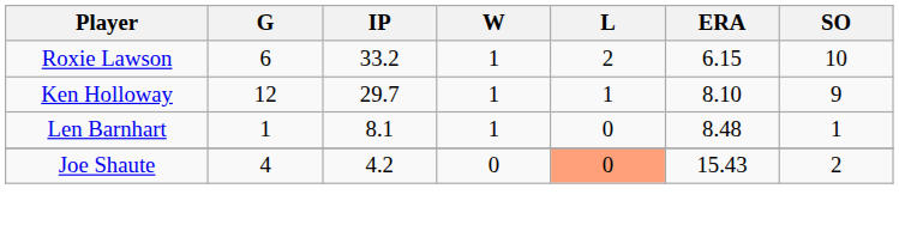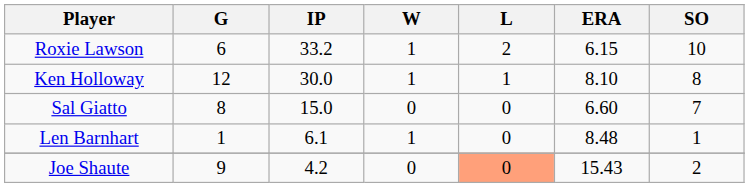 <table class="wikitable sortable">
 <tr>
 <th bgcolor="#DDDDFF" width="16%">Player</th>
 <th bgcolor="#DDDDFF" width="9%">G</th>
 <th bgcolor="#DDDDFF" width="9%">IP</th>
 <th bgcolor="#DDDDFF" width="9%">W</th>
 <th bgcolor="#DDDDFF" width="9%">L</th>
 <th bgcolor="#DDDDFF" width="9%">ERA</th>
 <th bgcolor="#DDDDFF" width="9%">SO</th>
 </tr>
 <tr align="center">
 <td><a href='#'>Roxie Lawson</a></td>
 <td>6</td>
 <td>33.2</td>
 <td>1</td>
 <td>2</td>
 <td>6.15</td>
 <td>10</td>
 </tr>
 <tr align="center">
 <td><a href='#'>Ken Holloway</a></td>
 <td>12</td>
-<td>29.7</td>
+<td>30.0</td>
 <td>1</td>
 <td>1</td>
 <td>8.10</td>
-<td>9</td>
+<td>8</td>
+</tr>
+<tr align="center">
+<td><a href='#'>Sal Giatto</a></td>
+<td>8</td>
+<td>15.0</td>
+<td>0</td>
+<td>0</td>
+<td>6.60</td>
+<td>7</td>
 </tr>
 <tr align="center">
 <td><a href='#'>Len Barnhart</a></td>
 <td>1</td>
-<td>8.1</td>
+<td>6.1</td>
 <td>1</td>
 <td>0</td>
 <td>8.48</td>
 <td>1</td>
 </tr>
 <tr>
 </tr>
 <tr align="center">
 <td><a href='#'>Joe Shaute</a></td>
-<td>4</td>
+<td>9</td>
 <td>4.2</td>
 <td>0</td>
 <td style="background: lightsalmon;">0</td>
 <td>15.43</td>
 <td>2</td>
 </tr>
 </table>
